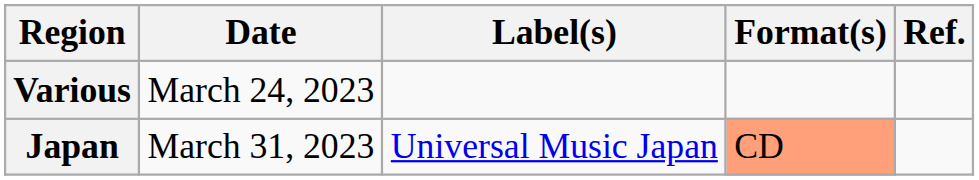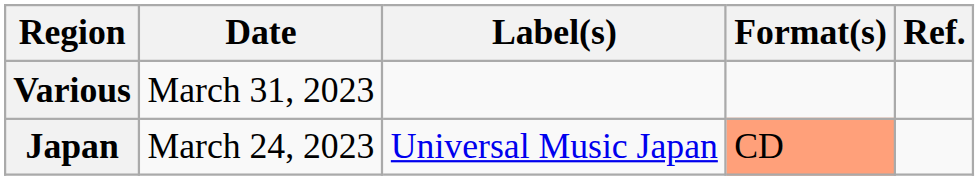 <table class="wikitable plainrowheaders">
 <tr>
 <th scope="col">Region</th>
 <th scope="col">Date</th>
 <th scope="col">Label(s)</th>
 <th scope="col">Format(s)</th>
 <th scope="col">Ref.</th>
 </tr>
 <tr>
 <th scope="row">Various</th>
-<td>March 24, 2023</td>
+<td>March 31, 2023</td>
 <td></td>
 <td></td>
 <td></td>
 </tr>
 <tr>
 <th scope="row">Japan</th>
-<td>March 31, 2023</td>
+<td>March 24, 2023</td>
 <td><a href='#'>Universal Music Japan</a></td>
 <td style="background: lightsalmon;">CD</td>
 <td></td>
 </tr>
 </table>
